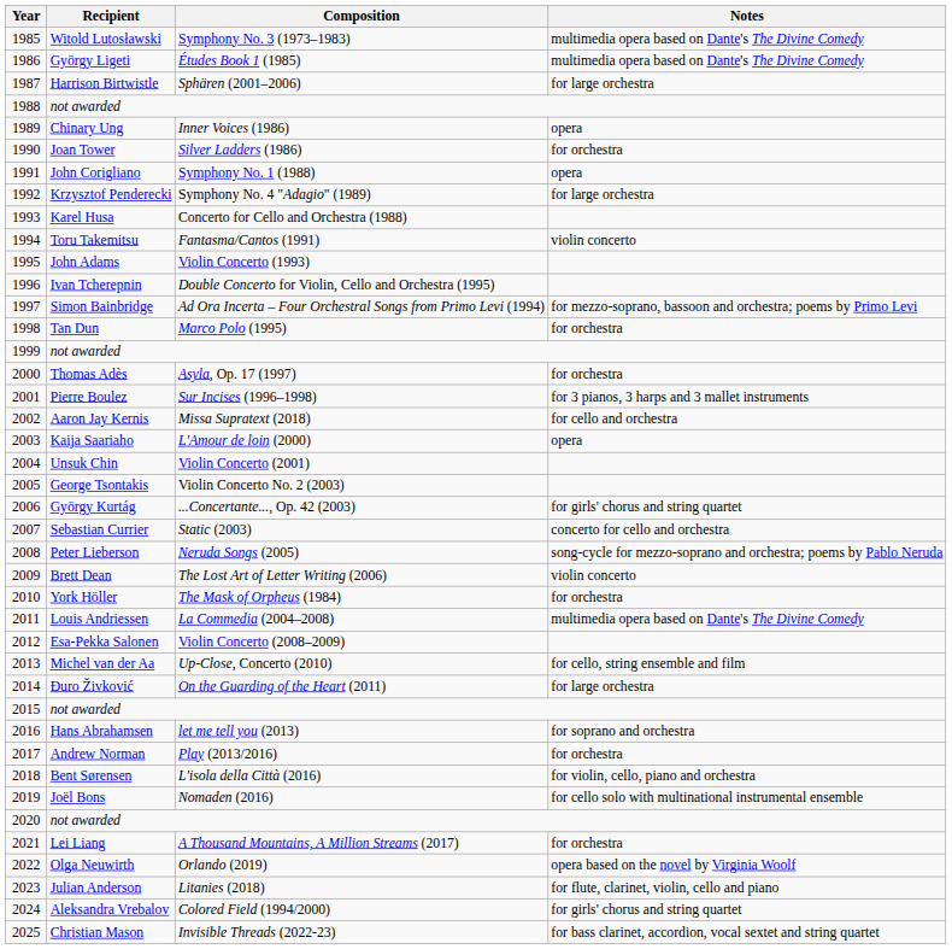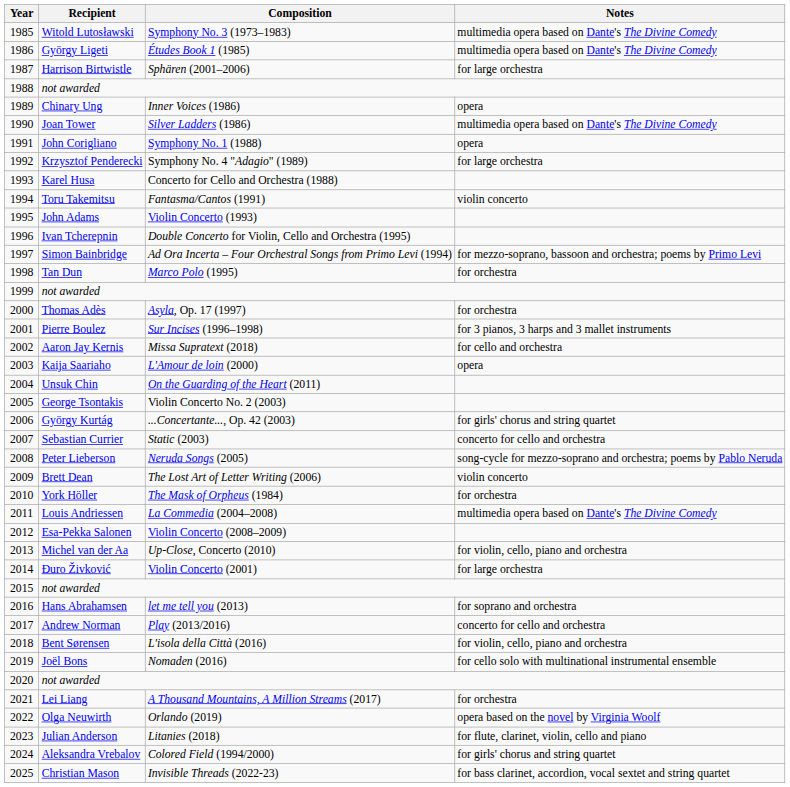 <table class="wikitable">
 <tr>
 <th width="40">Year</th>
 <th>Recipient</th>
 <th>Composition</th>
 <th>Notes</th>
 </tr>
 <tr>
 <td align=center>1985</td>
 <td><a href='#'>Witold Lutosławski</a></td>
 <td><a href='#'>Symphony No. 3</a> (1973–1983)</td>
 <td>multimedia opera based on <a href='#'>Dante</a>'s <em><a href='#'>The Divine Comedy</a></em></td>
 </tr>
 <tr>
 <td align=center>1986</td>
 <td><a href='#'>György Ligeti</a></td>
 <td><em><a href='#'>Études Book 1</a></em> (1985)</td>
 <td>multimedia opera based on <a href='#'>Dante</a>'s <em><a href='#'>The Divine Comedy</a></em></td>
 </tr>
 <tr>
 <td align=center>1987</td>
 <td><a href='#'>Harrison Birtwistle</a></td>
 <td><em>Sphären</em> (2001–2006)</td>
 <td>for large orchestra</td>
 </tr>
 <tr>
 <td align=center>1988</td>
 <td colspan="3"><em>not awarded</em></td>
 </tr>
 <tr>
 <td align=center>1989</td>
 <td><a href='#'>Chinary Ung</a></td>
 <td><em>Inner Voices</em> (1986)</td>
 <td>opera</td>
 </tr>
 <tr>
 <td align=center>1990</td>
 <td><a href='#'>Joan Tower</a></td>
 <td><em><a href='#'>Silver Ladders</a></em> (1986)</td>
-<td>for orchestra</td>
+<td>multimedia opera based on <a href='#'>Dante</a>'s <em><a href='#'>The Divine Comedy</a></em></td>
 </tr>
 <tr>
 <td align=center>1991</td>
 <td><a href='#'>John Corigliano</a></td>
 <td><a href='#'>Symphony No. 1</a> (1988)</td>
 <td>opera</td>
 </tr>
 <tr>
 <td align=center>1992</td>
 <td><a href='#'>Krzysztof Penderecki</a></td>
 <td>Symphony No. 4 "<em>Adagio</em>" (1989)</td>
 <td>for large orchestra</td>
 </tr>
 <tr>
 <td align=center>1993</td>
 <td><a href='#'>Karel Husa</a></td>
 <td>Concerto for Cello and Orchestra (1988)</td>
 <td></td>
 </tr>
 <tr>
 <td align=center>1994</td>
 <td><a href='#'>Toru Takemitsu</a></td>
 <td><em>Fantasma/Cantos</em> (1991)</td>
 <td>violin concerto</td>
 </tr>
 <tr>
 <td align=center>1995</td>
 <td><a href='#'>John Adams</a></td>
 <td><a href='#'>Violin Concerto</a> (1993)</td>
 <td></td>
 </tr>
 <tr>
 <td align=center>1996</td>
 <td><a href='#'>Ivan Tcherepnin</a></td>
 <td><em>Double Concerto</em> for Violin, Cello and Orchestra (1995)</td>
 <td></td>
 </tr>
 <tr>
 <td align=center>1997</td>
 <td><a href='#'>Simon Bainbridge</a></td>
 <td><em>Ad Ora Incerta – Four Orchestral Songs from Primo Levi</em> (1994)</td>
 <td>for mezzo-soprano, bassoon and orchestra; poems by <a href='#'>Primo Levi</a></td>
 </tr>
 <tr>
 <td align=center>1998</td>
 <td><a href='#'>Tan Dun</a></td>
 <td><em><a href='#'>Marco Polo</a></em> (1995)</td>
 <td>for orchestra</td>
 </tr>
 <tr>
 <td align=center>1999</td>
 <td colspan="3"><em>not awarded</em></td>
 </tr>
 <tr>
 <td align=center>2000</td>
 <td><a href='#'>Thomas Adès</a></td>
 <td><em><a href='#'>Asyla</a></em>, Op. 17 (1997)</td>
 <td>for orchestra</td>
 </tr>
 <tr>
 <td align=center>2001</td>
 <td><a href='#'>Pierre Boulez</a></td>
 <td><em><a href='#'>Sur Incises</a></em> (1996–1998)</td>
 <td>for 3 pianos, 3 harps and 3 mallet instruments</td>
 </tr>
 <tr>
 <td align=center>2002</td>
 <td><a href='#'>Aaron Jay Kernis</a></td>
 <td><em>Missa Supratext</em> (2018)</td>
 <td>for cello and orchestra</td>
 </tr>
 <tr>
 <td align=center>2003</td>
 <td><a href='#'>Kaija Saariaho</a></td>
 <td><em><a href='#'>L'Amour de loin</a></em> (2000)</td>
 <td>opera</td>
 </tr>
 <tr>
 <td align=center>2004</td>
 <td><a href='#'>Unsuk Chin</a></td>
-<td><a href='#'>Violin Concerto</a> (2001)</td>
+<td><em><a href='#'>On the Guarding of the Heart</a></em> (2011)</td>
 <td></td>
 </tr>
 <tr>
 <td align=center>2005</td>
 <td><a href='#'>George Tsontakis</a></td>
 <td>Violin Concerto No. 2 (2003)</td>
 <td></td>
 </tr>
 <tr>
 <td align=center>2006</td>
 <td><a href='#'>György Kurtág</a></td>
 <td><em>...Concertante...</em>, Op. 42 (2003)</td>
 <td>for girls' chorus and string quartet</td>
 </tr>
 <tr>
 <td align=center>2007</td>
 <td><a href='#'>Sebastian Currier</a></td>
 <td><em>Static</em> (2003)</td>
 <td>concerto for cello and orchestra</td>
 </tr>
 <tr>
 <td align=center>2008</td>
 <td><a href='#'>Peter Lieberson</a></td>
 <td><em><a href='#'>Neruda Songs</a></em> (2005)</td>
 <td>song-cycle for mezzo-soprano and orchestra; poems by <a href='#'>Pablo Neruda</a></td>
 </tr>
 <tr>
 <td align=center>2009</td>
 <td><a href='#'>Brett Dean</a></td>
 <td><em>The Lost Art of Letter Writing</em> (2006)</td>
 <td>violin concerto</td>
 </tr>
 <tr>
 <td align=center>2010</td>
 <td><a href='#'>York Höller</a></td>
 <td><em><a href='#'>The Mask of Orpheus</a></em> (1984)</td>
 <td>for orchestra</td>
 </tr>
 <tr>
 <td align=center>2011</td>
 <td><a href='#'>Louis Andriessen</a></td>
 <td><em><a href='#'>La Commedia</a></em> (2004–2008)</td>
 <td>multimedia opera based on <a href='#'>Dante</a>'s <em><a href='#'>The Divine Comedy</a></em></td>
 </tr>
 <tr>
 <td align=center>2012</td>
 <td><a href='#'>Esa-Pekka Salonen</a></td>
 <td><a href='#'>Violin Concerto</a> (2008–2009)</td>
 <td></td>
 </tr>
 <tr>
 <td align=center>2013</td>
 <td><a href='#'>Michel van der Aa</a></td>
 <td><em>Up-Close</em>, Concerto (2010)</td>
-<td>for cello, string ensemble and film</td>
+<td>for violin, cello, piano and orchestra</td>
 </tr>
 <tr>
 <td align=center>2014</td>
 <td><a href='#'>Đuro Živković</a></td>
-<td><em><a href='#'>On the Guarding of the Heart</a></em> (2011)</td>
+<td><a href='#'>Violin Concerto</a> (2001)</td>
 <td>for large orchestra</td>
 </tr>
 <tr>
 <td align=center>2015</td>
 <td colspan="3"><em>not awarded</em></td>
 </tr>
 <tr>
 <td align=center>2016</td>
 <td><a href='#'>Hans Abrahamsen</a></td>
 <td><em><a href='#'>let me tell you</a></em> (2013)</td>
 <td>for soprano and orchestra</td>
 </tr>
 <tr>
 <td align=center>2017</td>
 <td><a href='#'>Andrew Norman</a></td>
 <td><em><a href='#'>Play</a></em> (2013/2016)</td>
-<td>for orchestra</td>
+<td>concerto for cello and orchestra</td>
 </tr>
 <tr>
 <td align=center>2018</td>
 <td><a href='#'>Bent Sørensen</a></td>
 <td><em>L'isola della Città</em> (2016)</td>
 <td>for violin, cello, piano and orchestra</td>
 </tr>
 <tr>
 <td align=center>2019</td>
 <td><a href='#'>Joël Bons</a></td>
 <td><em>Nomaden</em> (2016)</td>
 <td>for cello solo with multinational instrumental ensemble</td>
 </tr>
 <tr>
 <td align=center>2020</td>
 <td colspan="3"><em>not awarded</em></td>
 </tr>
 <tr>
 <td align=center>2021</td>
 <td><a href='#'>Lei Liang</a></td>
 <td><em><a href='#'>A Thousand Mountains, A Million Streams</a></em> (2017)</td>
 <td>for orchestra</td>
 </tr>
 <tr>
 <td align=center>2022</td>
 <td><a href='#'>Olga Neuwirth</a></td>
 <td><em>Orlando</em> (2019)</td>
 <td>opera based on the <a href='#'>novel</a> by <a href='#'>Virginia Woolf</a></td>
 </tr>
 <tr>
 <td align=center>2023</td>
 <td><a href='#'>Julian Anderson</a></td>
 <td><em>Litanies</em> (2018)</td>
 <td>for flute, clarinet, violin, cello and piano</td>
 </tr>
 <tr>
 <td align=center>2024</td>
 <td><a href='#'>Aleksandra Vrebalov</a></td>
 <td><em>Colored Field</em> (1994/2000)</td>
 <td>for girls' chorus and string quartet</td>
 </tr>
 <tr>
 <td align=center>2025</td>
 <td><a href='#'>Christian Mason</a></td>
 <td><em>Invisible Threads</em> (2022-23)</td>
 <td>for bass clarinet, accordion, vocal sextet and string quartet</td>
 </tr>
 </table>
